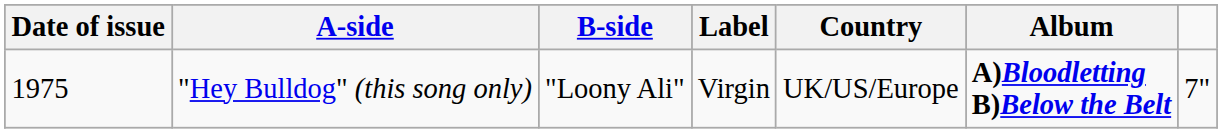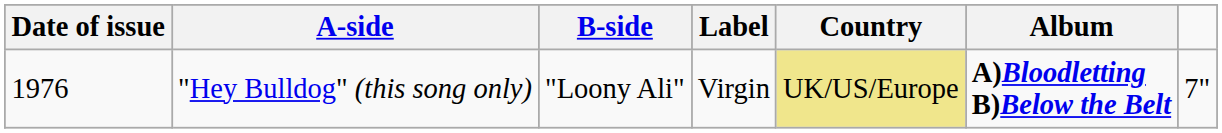 <table class="wikitable">
 <tr>
 <th>Date of issue</th>
 <th><a href='#'>A-side</a></th>
 <th><a href='#'>B-side</a></th>
 <th>Label</th>
 <th>Country</th>
 <th>Album</th>
 </tr>
 <tr>
-<td>1975</td>
+<td>1976</td>
 <td>"<a href='#'>Hey Bulldog</a>" <em>(this song only)</em></td>
 <td>"Loony Ali"</td>
 <td>Virgin</td>
-<td>UK/US/Europe</td>
+<td style="background: khaki;">UK/US/Europe</td>
 <td><strong>A)<em><a href='#'>Bloodletting</a></em><br>B)<em><a href='#'>Below the Belt</a></em></strong></td>
 <td align="center">7"</td>
 </tr>
 </table>
